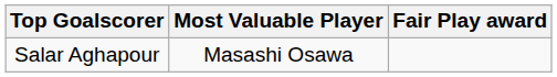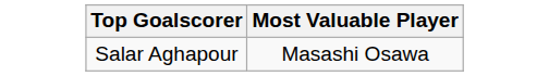 <table class="wikitable" style="text-align: center; margin: 0 auto;">
 <tr>
 <th>Top Goalscorer</th>
 <th>Most Valuable Player</th>
-<th>Fair Play award</th>
 </tr>
 <tr>
 <td> Salar Aghapour</td>
 <td> Masashi Osawa</td>
-<td></td>
 </tr>
 </table>
